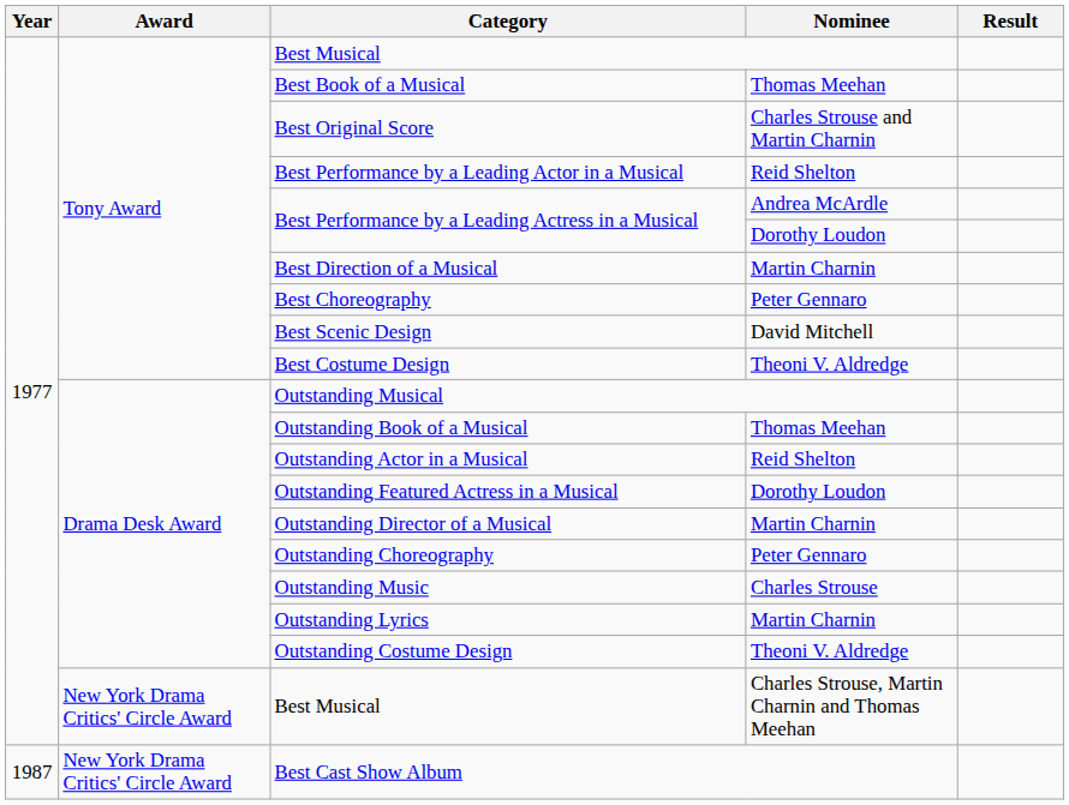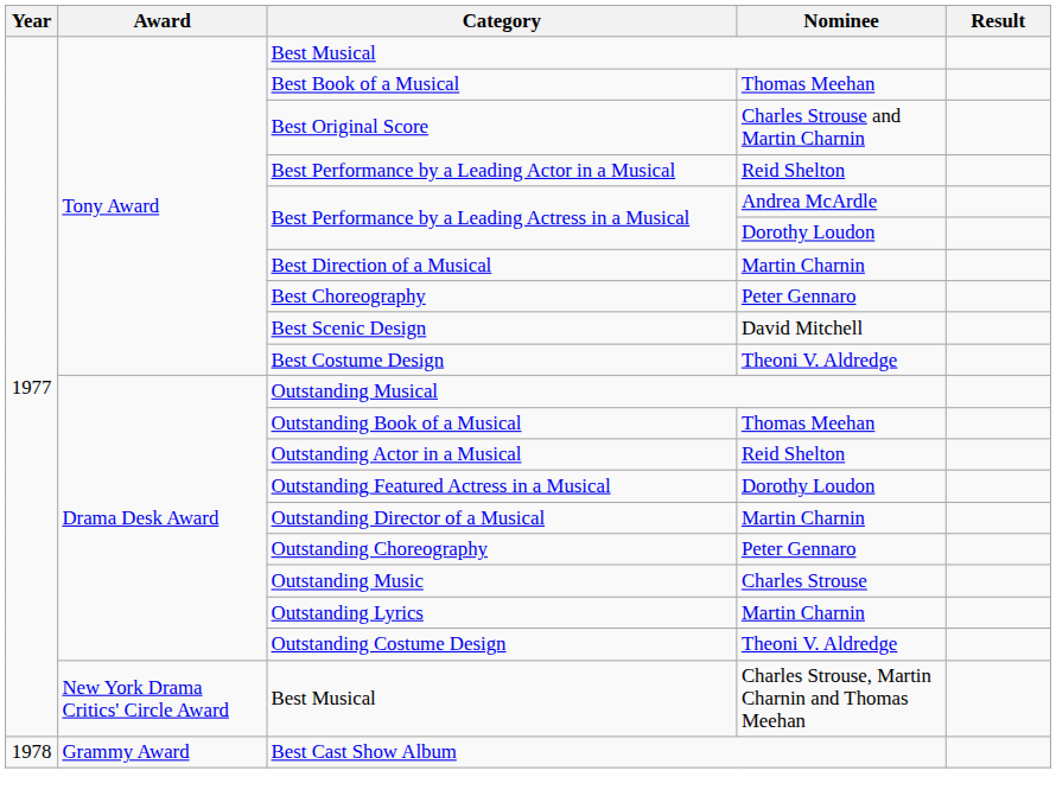 <table class="wikitable" style="width:95%;">
 <tr>
 <th style="width:5%;">Year</th>
 <th style="width:20%;">Award</th>
 <th style="width:45%;">Category</th>
 <th style="width:20%;">Nominee</th>
 <th style="width:10%;">Result</th>
 </tr>
 <tr>
 <td rowspan="20" style="text-align:center;">1977</td>
 <td rowspan="10"><a href='#'>Tony Award</a></td>
 <td colspan="2"><a href='#'>Best Musical</a></td>
 <td></td>
 </tr>
 <tr>
 <td><a href='#'>Best Book of a Musical</a></td>
 <td><a href='#'>Thomas Meehan</a></td>
 <td></td>
 </tr>
 <tr>
 <td><a href='#'>Best Original Score</a></td>
 <td><a href='#'>Charles Strouse</a> and <a href='#'>Martin Charnin</a></td>
 <td></td>
 </tr>
 <tr>
 <td><a href='#'>Best Performance by a Leading Actor in a Musical</a></td>
 <td><a href='#'>Reid Shelton</a></td>
 <td></td>
 </tr>
 <tr>
 <td rowspan="2"><a href='#'>Best Performance by a Leading Actress in a Musical</a></td>
 <td><a href='#'>Andrea McArdle</a></td>
 <td></td>
 </tr>
 <tr>
 <td><a href='#'>Dorothy Loudon</a></td>
 <td></td>
 </tr>
 <tr>
 <td><a href='#'>Best Direction of a Musical</a></td>
 <td><a href='#'>Martin Charnin</a></td>
 <td></td>
 </tr>
 <tr>
 <td><a href='#'>Best Choreography</a></td>
 <td><a href='#'>Peter Gennaro</a></td>
 <td></td>
 </tr>
 <tr>
 <td><a href='#'>Best Scenic Design</a></td>
 <td>David Mitchell</td>
 <td></td>
 </tr>
 <tr>
 <td><a href='#'>Best Costume Design</a></td>
 <td><a href='#'>Theoni V. Aldredge</a></td>
 <td></td>
 </tr>
 <tr>
 <td rowspan="9"><a href='#'>Drama Desk Award</a></td>
 <td colspan="2"><a href='#'>Outstanding Musical</a></td>
 <td></td>
 </tr>
 <tr>
 <td><a href='#'>Outstanding Book of a Musical</a></td>
 <td><a href='#'>Thomas Meehan</a></td>
 <td></td>
 </tr>
 <tr>
 <td><a href='#'>Outstanding Actor in a Musical</a></td>
 <td><a href='#'>Reid Shelton</a></td>
 <td></td>
 </tr>
 <tr>
 <td><a href='#'>Outstanding Featured Actress in a Musical</a></td>
 <td><a href='#'>Dorothy Loudon</a></td>
 <td></td>
 </tr>
 <tr>
 <td><a href='#'>Outstanding Director of a Musical</a></td>
 <td><a href='#'>Martin Charnin</a></td>
 <td></td>
 </tr>
 <tr>
 <td><a href='#'>Outstanding Choreography</a></td>
 <td><a href='#'>Peter Gennaro</a></td>
 <td></td>
 </tr>
 <tr>
 <td><a href='#'>Outstanding Music</a></td>
 <td><a href='#'>Charles Strouse</a></td>
 <td></td>
 </tr>
 <tr>
 <td><a href='#'>Outstanding Lyrics</a></td>
 <td><a href='#'>Martin Charnin</a></td>
 <td></td>
 </tr>
 <tr>
 <td><a href='#'>Outstanding Costume Design</a></td>
 <td><a href='#'>Theoni V. Aldredge</a></td>
 <td></td>
 </tr>
 <tr>
 <td><a href='#'>New York Drama Critics' Circle Award</a></td>
 <td>Best Musical</td>
 <td>Charles Strouse, Martin Charnin and Thomas Meehan</td>
 <td></td>
 </tr>
 <tr>
-<td style="text-align:center;">1987</td>
-<td><a href='#'>New York Drama Critics' Circle Award</a></td>
+<td style="text-align:center;">1978</td>
+<td><a href='#'>Grammy Award</a></td>
 <td colspan="2"><a href='#'>Best Cast Show Album</a></td>
 <td></td>
 </tr>
 </table>
